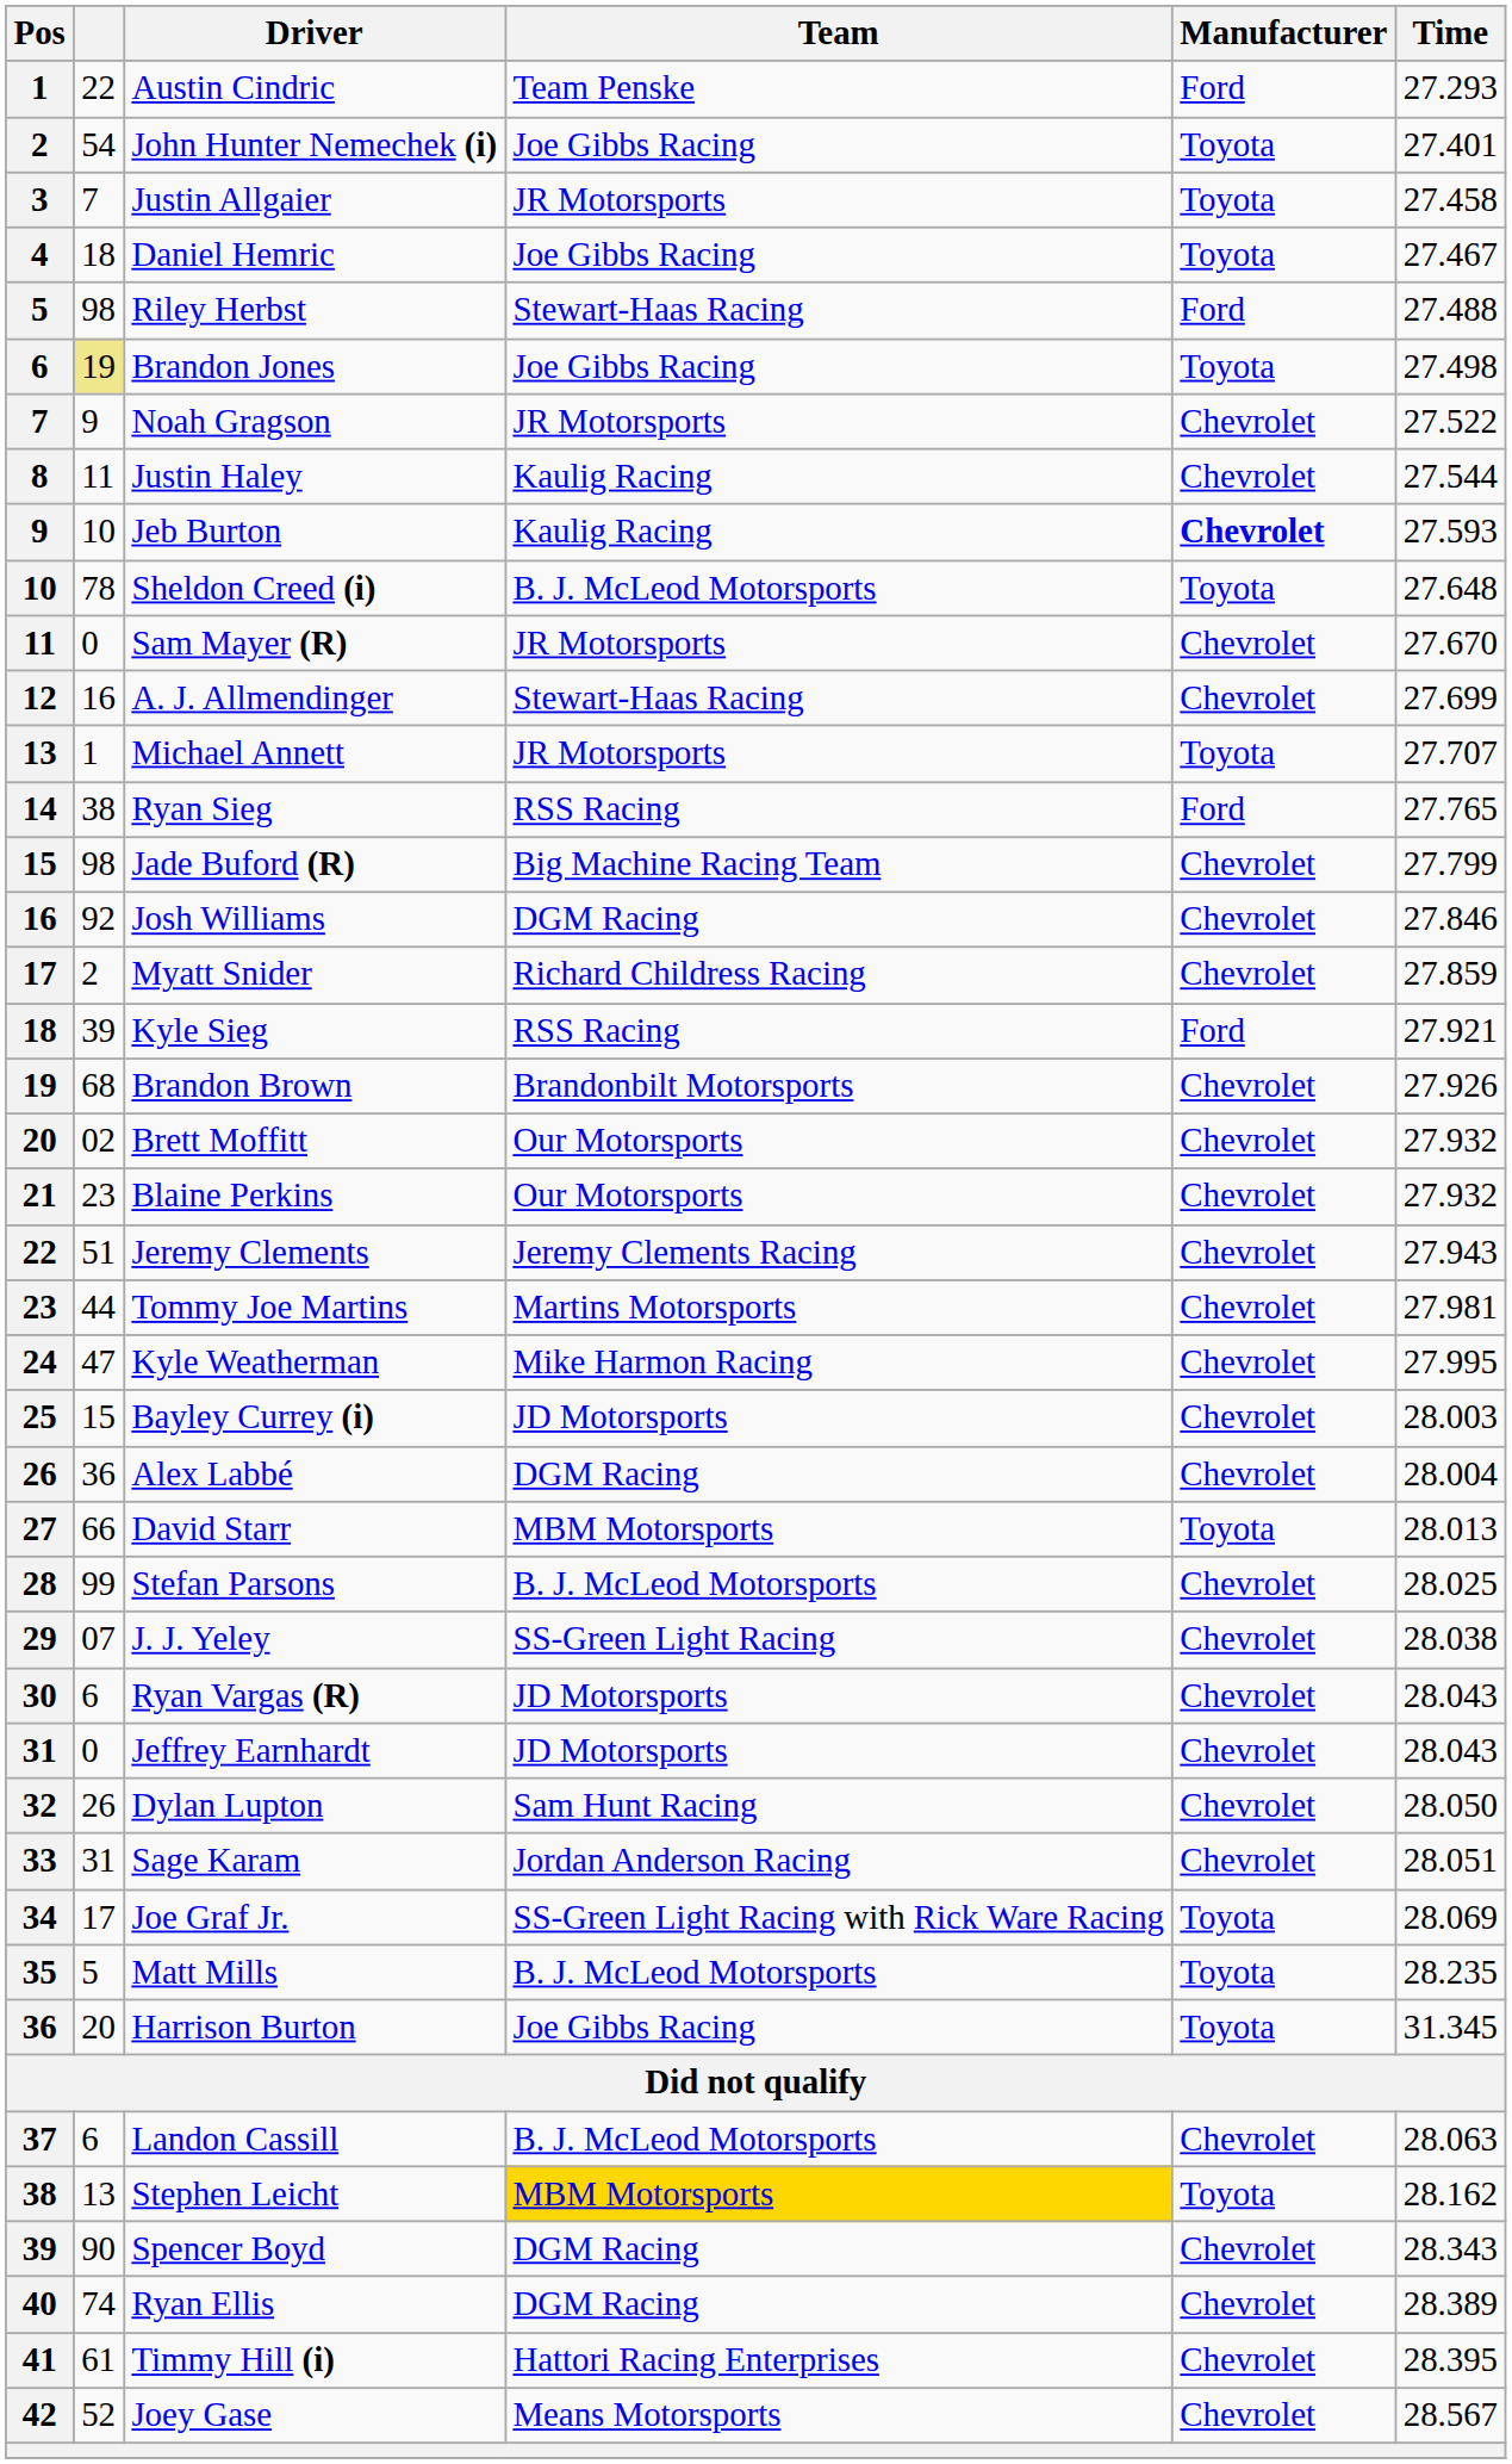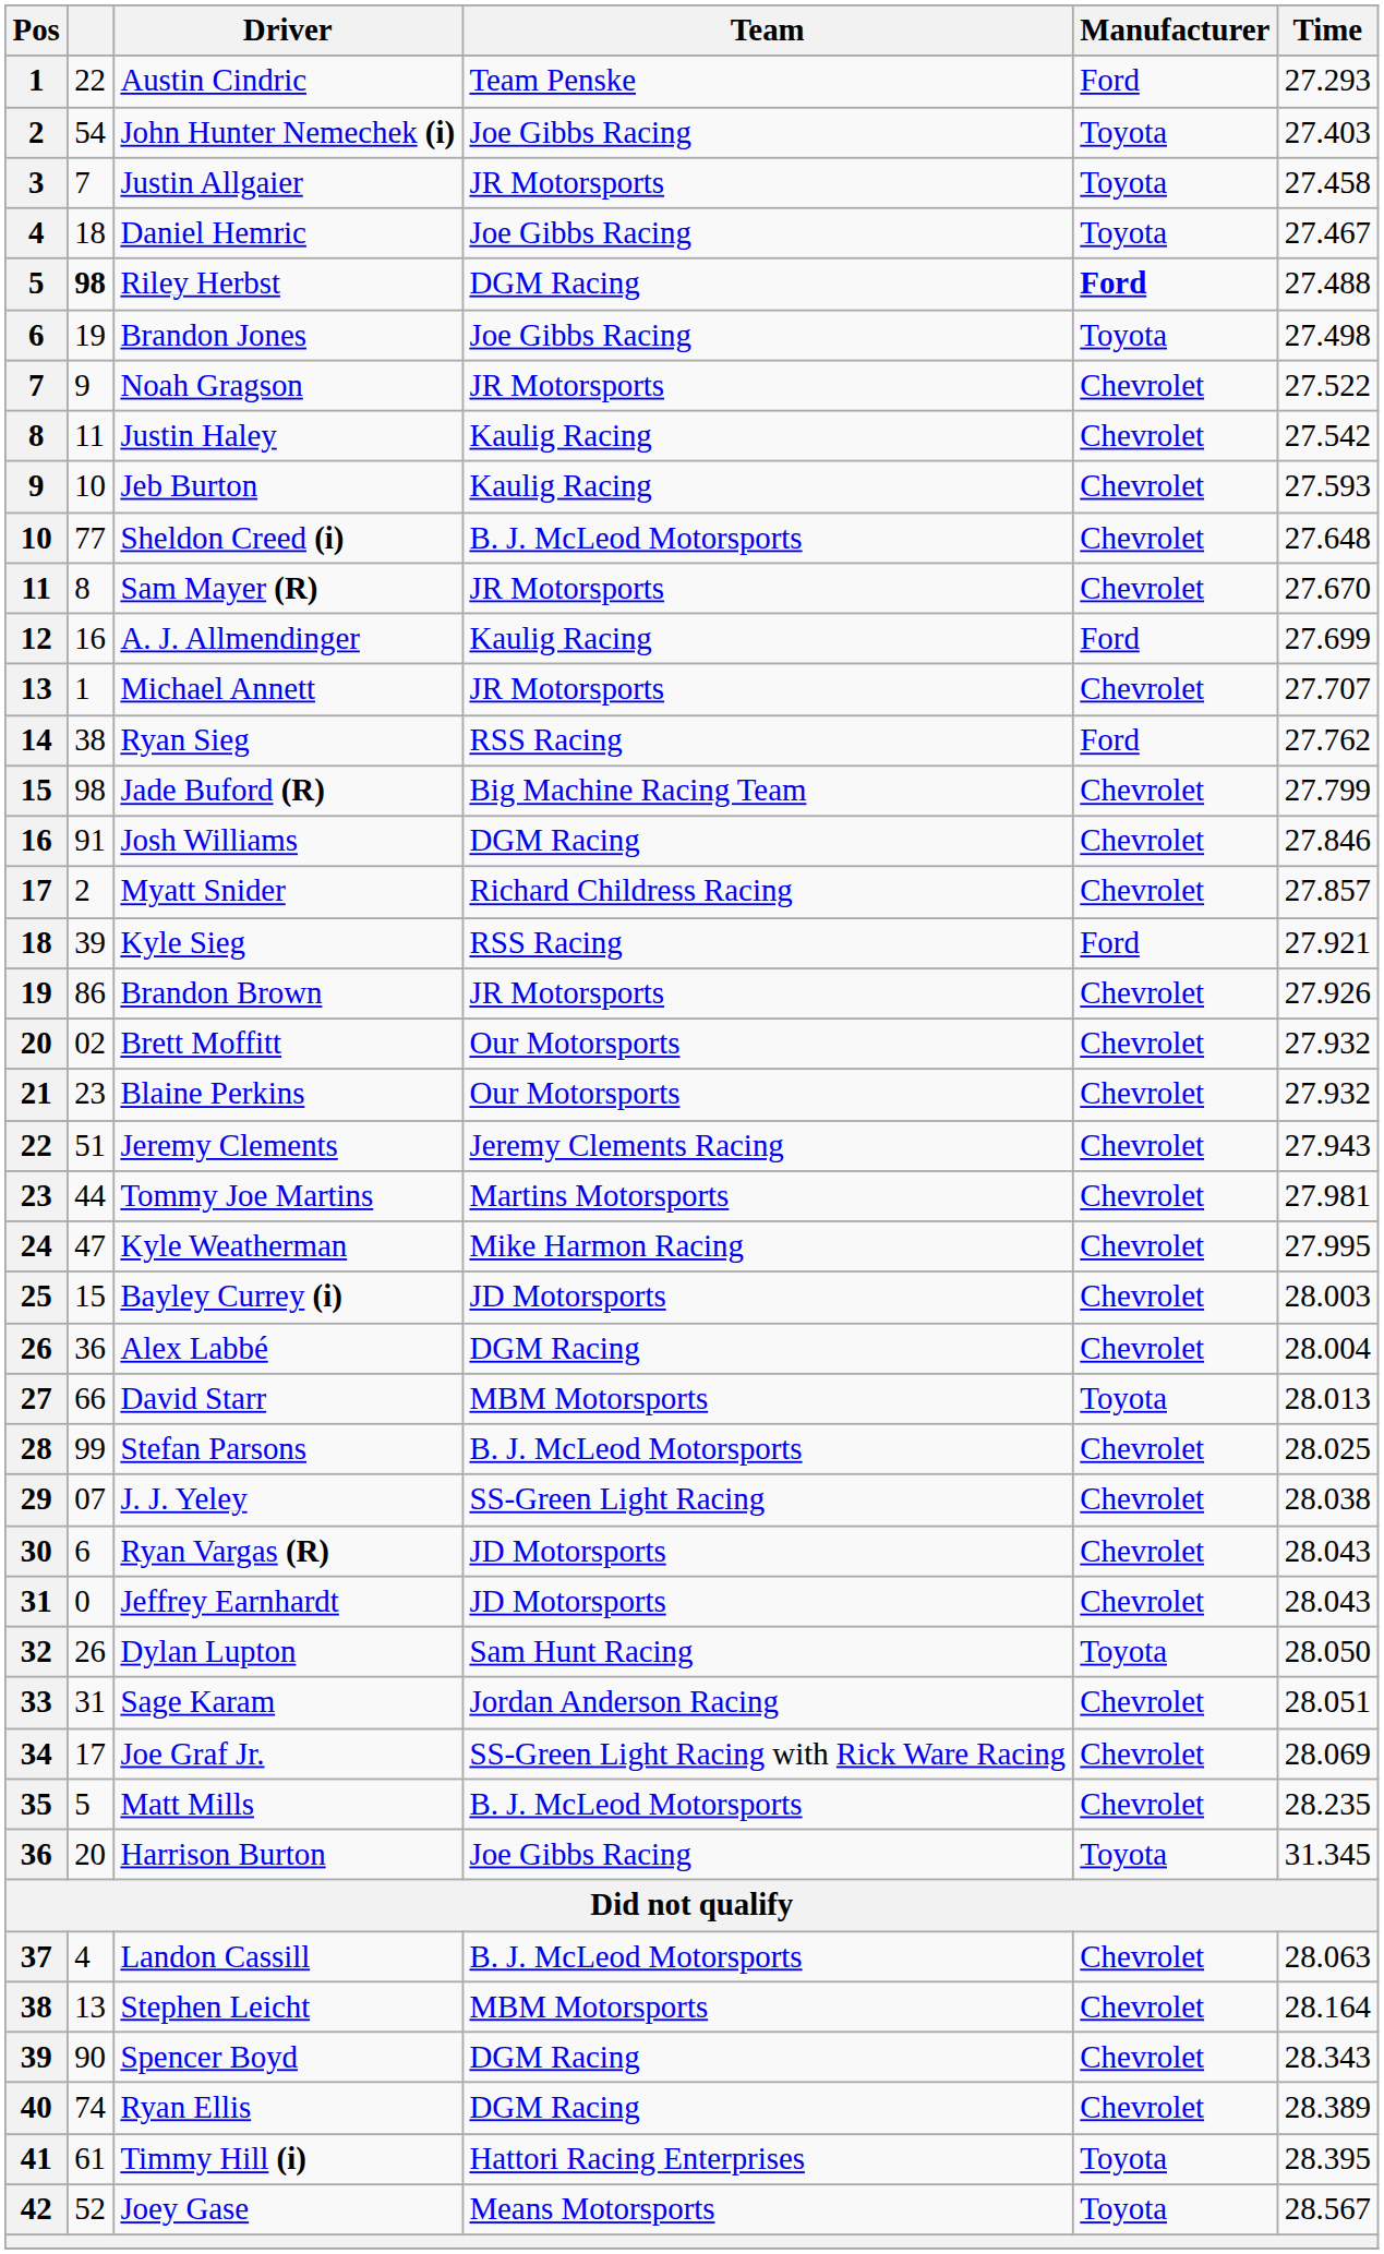 <table class="wikitable" style="font-size:98%">
 <tr>
 <th>Pos</th>
 <th></th>
 <th>Driver</th>
 <th>Team</th>
 <th>Manufacturer</th>
 <th>Time</th>
 </tr>
 <tr>
 <th>1</th>
 <td>22</td>
 <td><a href='#'>Austin Cindric</a></td>
 <td><a href='#'>Team Penske</a></td>
 <td><a href='#'>Ford</a></td>
 <td>27.293</td>
 </tr>
 <tr>
 <th>2</th>
 <td>54</td>
 <td><a href='#'>John Hunter Nemechek</a> <strong>(i)</strong></td>
 <td><a href='#'>Joe Gibbs Racing</a></td>
 <td><a href='#'>Toyota</a></td>
-<td>27.401</td>
+<td>27.403</td>
 </tr>
 <tr>
 <th>3</th>
 <td>7</td>
 <td><a href='#'>Justin Allgaier</a></td>
 <td><a href='#'>JR Motorsports</a></td>
 <td><a href='#'>Toyota</a></td>
 <td>27.458</td>
 </tr>
 <tr>
 <th>4</th>
 <td>18</td>
 <td><a href='#'>Daniel Hemric</a></td>
 <td><a href='#'>Joe Gibbs Racing</a></td>
 <td><a href='#'>Toyota</a></td>
 <td>27.467</td>
 </tr>
 <tr>
 <th>5</th>
-<td>98</td>
+<td><strong>98</strong></td>
 <td><a href='#'>Riley Herbst</a></td>
-<td><a href='#'>Stewart-Haas Racing</a></td>
-<td><a href='#'>Ford</a></td>
+<td><a href='#'>DGM Racing</a></td>
+<td><strong><a href='#'>Ford</a></strong></td>
 <td>27.488</td>
 </tr>
 <tr>
 <th>6</th>
-<td style="background: khaki;">19</td>
+<td>19</td>
 <td><a href='#'>Brandon Jones</a></td>
 <td><a href='#'>Joe Gibbs Racing</a></td>
 <td><a href='#'>Toyota</a></td>
 <td>27.498</td>
 </tr>
 <tr>
 <th>7</th>
 <td>9</td>
 <td><a href='#'>Noah Gragson</a></td>
 <td><a href='#'>JR Motorsports</a></td>
 <td><a href='#'>Chevrolet</a></td>
 <td>27.522</td>
 </tr>
 <tr>
 <th>8</th>
 <td>11</td>
 <td><a href='#'>Justin Haley</a></td>
 <td><a href='#'>Kaulig Racing</a></td>
 <td><a href='#'>Chevrolet</a></td>
-<td>27.544</td>
+<td>27.542</td>
 </tr>
 <tr>
 <th>9</th>
 <td>10</td>
 <td><a href='#'>Jeb Burton</a></td>
 <td><a href='#'>Kaulig Racing</a></td>
-<td><strong><a href='#'>Chevrolet</a></strong></td>
+<td><a href='#'>Chevrolet</a></td>
 <td>27.593</td>
 </tr>
 <tr>
 <th>10</th>
-<td>78</td>
+<td>77</td>
 <td><a href='#'>Sheldon Creed</a> <strong>(i)</strong></td>
 <td><a href='#'>B. J. McLeod Motorsports</a></td>
-<td><a href='#'>Toyota</a></td>
+<td><a href='#'>Chevrolet</a></td>
 <td>27.648</td>
 </tr>
 <tr>
 <th>11</th>
-<td>0</td>
+<td>8</td>
 <td><a href='#'>Sam Mayer</a> <strong>(R)</strong></td>
 <td><a href='#'>JR Motorsports</a></td>
 <td><a href='#'>Chevrolet</a></td>
 <td>27.670</td>
 </tr>
 <tr>
 <th>12</th>
 <td>16</td>
 <td><a href='#'>A. J. Allmendinger</a></td>
-<td><a href='#'>Stewart-Haas Racing</a></td>
-<td><a href='#'>Chevrolet</a></td>
+<td><a href='#'>Kaulig Racing</a></td>
+<td><a href='#'>Ford</a></td>
 <td>27.699</td>
 </tr>
 <tr>
 <th>13</th>
 <td>1</td>
 <td><a href='#'>Michael Annett</a></td>
 <td><a href='#'>JR Motorsports</a></td>
-<td><a href='#'>Toyota</a></td>
+<td><a href='#'>Chevrolet</a></td>
 <td>27.707</td>
 </tr>
 <tr>
 <th>14</th>
 <td>38</td>
 <td><a href='#'>Ryan Sieg</a></td>
 <td><a href='#'>RSS Racing</a></td>
 <td><a href='#'>Ford</a></td>
-<td>27.765</td>
+<td>27.762</td>
 </tr>
 <tr>
 <th>15</th>
 <td>98</td>
 <td><a href='#'>Jade Buford</a> <strong>(R)</strong></td>
 <td><a href='#'>Big Machine Racing Team</a></td>
 <td><a href='#'>Chevrolet</a></td>
 <td>27.799</td>
 </tr>
 <tr>
 <th>16</th>
-<td>92</td>
+<td>91</td>
 <td><a href='#'>Josh Williams</a></td>
 <td><a href='#'>DGM Racing</a></td>
 <td><a href='#'>Chevrolet</a></td>
 <td>27.846</td>
 </tr>
 <tr>
 <th>17</th>
 <td>2</td>
 <td><a href='#'>Myatt Snider</a></td>
 <td><a href='#'>Richard Childress Racing</a></td>
 <td><a href='#'>Chevrolet</a></td>
-<td>27.859</td>
+<td>27.857</td>
 </tr>
 <tr>
 <th>18</th>
 <td>39</td>
 <td><a href='#'>Kyle Sieg</a></td>
 <td><a href='#'>RSS Racing</a></td>
 <td><a href='#'>Ford</a></td>
 <td>27.921</td>
 </tr>
 <tr>
 <th>19</th>
-<td>68</td>
+<td>86</td>
 <td><a href='#'>Brandon Brown</a></td>
-<td><a href='#'>Brandonbilt Motorsports</a></td>
+<td><a href='#'>JR Motorsports</a></td>
 <td><a href='#'>Chevrolet</a></td>
 <td>27.926</td>
 </tr>
 <tr>
 <th>20</th>
 <td>02</td>
 <td><a href='#'>Brett Moffitt</a></td>
 <td><a href='#'>Our Motorsports</a></td>
 <td><a href='#'>Chevrolet</a></td>
 <td>27.932</td>
 </tr>
 <tr>
 <th>21</th>
 <td>23</td>
 <td><a href='#'>Blaine Perkins</a></td>
 <td><a href='#'>Our Motorsports</a></td>
 <td><a href='#'>Chevrolet</a></td>
 <td>27.932</td>
 </tr>
 <tr>
 <th>22</th>
 <td>51</td>
 <td><a href='#'>Jeremy Clements</a></td>
 <td><a href='#'>Jeremy Clements Racing</a></td>
 <td><a href='#'>Chevrolet</a></td>
 <td>27.943</td>
 </tr>
 <tr>
 <th>23</th>
 <td>44</td>
 <td><a href='#'>Tommy Joe Martins</a></td>
 <td><a href='#'>Martins Motorsports</a></td>
 <td><a href='#'>Chevrolet</a></td>
 <td>27.981</td>
 </tr>
 <tr>
 <th>24</th>
 <td>47</td>
 <td><a href='#'>Kyle Weatherman</a></td>
 <td><a href='#'>Mike Harmon Racing</a></td>
 <td><a href='#'>Chevrolet</a></td>
 <td>27.995</td>
 </tr>
 <tr>
 <th>25</th>
 <td>15</td>
 <td><a href='#'>Bayley Currey</a> <strong>(i)</strong></td>
 <td><a href='#'>JD Motorsports</a></td>
 <td><a href='#'>Chevrolet</a></td>
 <td>28.003</td>
 </tr>
 <tr>
 <th>26</th>
 <td>36</td>
 <td><a href='#'>Alex Labbé</a></td>
 <td><a href='#'>DGM Racing</a></td>
 <td><a href='#'>Chevrolet</a></td>
 <td>28.004</td>
 </tr>
 <tr>
 <th>27</th>
 <td>66</td>
 <td><a href='#'>David Starr</a></td>
 <td><a href='#'>MBM Motorsports</a></td>
 <td><a href='#'>Toyota</a></td>
 <td>28.013</td>
 </tr>
 <tr>
 <th>28</th>
 <td>99</td>
 <td><a href='#'>Stefan Parsons</a></td>
 <td><a href='#'>B. J. McLeod Motorsports</a></td>
 <td><a href='#'>Chevrolet</a></td>
 <td>28.025</td>
 </tr>
 <tr>
 <th>29</th>
 <td>07</td>
 <td><a href='#'>J. J. Yeley</a></td>
 <td><a href='#'>SS-Green Light Racing</a></td>
 <td><a href='#'>Chevrolet</a></td>
 <td>28.038</td>
 </tr>
 <tr>
 <th>30</th>
 <td>6</td>
 <td><a href='#'>Ryan Vargas</a> <strong>(R)</strong></td>
 <td><a href='#'>JD Motorsports</a></td>
 <td><a href='#'>Chevrolet</a></td>
 <td>28.043</td>
 </tr>
 <tr>
 <th>31</th>
 <td>0</td>
 <td><a href='#'>Jeffrey Earnhardt</a></td>
 <td><a href='#'>JD Motorsports</a></td>
 <td><a href='#'>Chevrolet</a></td>
 <td>28.043</td>
 </tr>
 <tr>
 <th>32</th>
 <td>26</td>
 <td><a href='#'>Dylan Lupton</a></td>
 <td><a href='#'>Sam Hunt Racing</a></td>
-<td><a href='#'>Chevrolet</a></td>
+<td><a href='#'>Toyota</a></td>
 <td>28.050</td>
 </tr>
 <tr>
 <th>33</th>
 <td>31</td>
 <td><a href='#'>Sage Karam</a></td>
 <td><a href='#'>Jordan Anderson Racing</a></td>
 <td><a href='#'>Chevrolet</a></td>
 <td>28.051</td>
 </tr>
 <tr>
 <th>34</th>
 <td>17</td>
 <td><a href='#'>Joe Graf Jr.</a></td>
 <td><a href='#'>SS-Green Light Racing</a> with <a href='#'>Rick Ware Racing</a></td>
-<td><a href='#'>Toyota</a></td>
+<td><a href='#'>Chevrolet</a></td>
 <td>28.069</td>
 </tr>
 <tr>
 <th>35</th>
 <td>5</td>
 <td><a href='#'>Matt Mills</a></td>
 <td><a href='#'>B. J. McLeod Motorsports</a></td>
-<td><a href='#'>Toyota</a></td>
+<td><a href='#'>Chevrolet</a></td>
 <td>28.235</td>
 </tr>
 <tr>
 <th>36</th>
 <td>20</td>
 <td><a href='#'>Harrison Burton</a></td>
 <td><a href='#'>Joe Gibbs Racing</a></td>
 <td><a href='#'>Toyota</a></td>
 <td>31.345</td>
 </tr>
 <tr>
 <th colspan="6">Did not qualify</th>
 </tr>
 <tr>
 <th>37</th>
-<td>6</td>
+<td>4</td>
 <td><a href='#'>Landon Cassill</a></td>
 <td><a href='#'>B. J. McLeod Motorsports</a></td>
 <td><a href='#'>Chevrolet</a></td>
 <td>28.063</td>
 </tr>
 <tr>
 <th>38</th>
 <td>13</td>
 <td><a href='#'>Stephen Leicht</a></td>
-<td style="background: gold;"><a href='#'>MBM Motorsports</a></td>
-<td><a href='#'>Toyota</a></td>
-<td>28.162</td>
+<td><a href='#'>MBM Motorsports</a></td>
+<td><a href='#'>Chevrolet</a></td>
+<td>28.164</td>
 </tr>
 <tr>
 <th>39</th>
 <td>90</td>
 <td><a href='#'>Spencer Boyd</a></td>
 <td><a href='#'>DGM Racing</a></td>
 <td><a href='#'>Chevrolet</a></td>
 <td>28.343</td>
 </tr>
 <tr>
 <th>40</th>
 <td>74</td>
 <td><a href='#'>Ryan Ellis</a></td>
 <td><a href='#'>DGM Racing</a></td>
 <td><a href='#'>Chevrolet</a></td>
 <td>28.389</td>
 </tr>
 <tr>
 <th>41</th>
 <td>61</td>
 <td><a href='#'>Timmy Hill</a> <strong>(i)</strong></td>
 <td><a href='#'>Hattori Racing Enterprises</a></td>
-<td><a href='#'>Chevrolet</a></td>
+<td><a href='#'>Toyota</a></td>
 <td>28.395</td>
 </tr>
 <tr>
 <th>42</th>
 <td>52</td>
 <td><a href='#'>Joey Gase</a></td>
 <td><a href='#'>Means Motorsports</a></td>
-<td><a href='#'>Chevrolet</a></td>
+<td><a href='#'>Toyota</a></td>
 <td>28.567</td>
 </tr>
 <tr>
 <th colspan="6"></th>
 </tr>
 <tr>
 </tr>
 </table>
